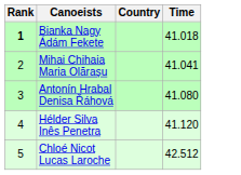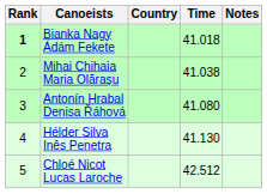 <table class="wikitable" style="text-align:center">
 <tr>
 <th>Rank</th>
 <th>Canoeists</th>
 <th>Country</th>
 <th>Time</th>
+<th>Notes</th>
 </tr>
 <tr bgcolor=bbffbb>
 <td><strong>1</strong></td>
 <td align=left><a href='#'>Bianka Nagy</a><br><a href='#'>Ádám Fekete</a></td>
 <td align=left></td>
 <td>41.018</td>
+<td></td>
 </tr>
 <tr bgcolor=bbffbb>
 <td>2</td>
 <td align=left><a href='#'>Mihai Chihaia</a><br><a href='#'>Maria Olărașu</a></td>
 <td align=left></td>
-<td>41.041</td>
+<td>41.038</td>
+<td></td>
 </tr>
 <tr bgcolor=bbffbb>
 <td>3</td>
 <td align=left><a href='#'>Antonín Hrabal</a><br><a href='#'>Denisa Řáhová</a></td>
 <td align=left></td>
 <td>41.080</td>
+<td></td>
 </tr>
 <tr bgcolor=ddffdd>
 <td>4</td>
 <td align=left><a href='#'>Hélder Silva</a><br><a href='#'>Inês Penetra</a></td>
 <td align=left></td>
-<td>41.120</td>
+<td>41.130</td>
+<td></td>
 </tr>
 <tr bgcolor=ddffdd>
 <td>5</td>
 <td align=left><a href='#'>Chloé Nicot</a><br><a href='#'>Lucas Laroche</a></td>
 <td align=left></td>
 <td>42.512</td>
+<td></td>
 </tr>
 </table>
